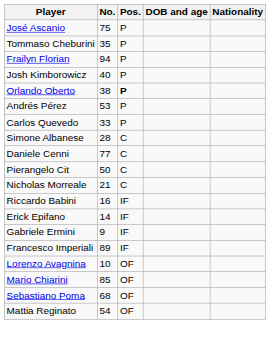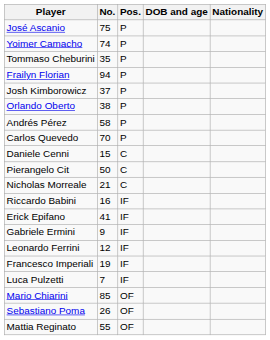 <table class="wikitable sortable">
 <tr>
 <th>Player</th>
 <th>No.</th>
 <th>Pos.</th>
 <th>DOB and age</th>
 <th>Nationality</th>
 </tr>
 <tr>
 <td><a href='#'>José Ascanio</a></td>
 <td>75</td>
+<td>P</td>
+<td></td>
+<td></td>
+</tr>
+<tr>
+<td><a href='#'>Yoimer Camacho</a></td>
+<td>74</td>
 <td>P</td>
 <td></td>
 <td></td>
 </tr>
 <tr>
 <td>Tommaso Cheburini</td>
 <td>35</td>
 <td>P</td>
 <td></td>
 <td></td>
 </tr>
 <tr>
 <td><a href='#'>Frailyn Florian</a></td>
 <td>94</td>
 <td>P</td>
 <td></td>
 <td></td>
 </tr>
 <tr>
 <td>Josh Kimborowicz</td>
-<td>40</td>
+<td>37</td>
 <td>P</td>
 <td></td>
 <td></td>
 </tr>
 <tr>
 <td><a href='#'>Orlando Oberto</a></td>
 <td>38</td>
-<td><strong>P</strong></td>
+<td>P</td>
 <td></td>
 <td></td>
 </tr>
 <tr>
 <td>Andrés Pérez</td>
-<td>53</td>
+<td>58</td>
 <td>P</td>
 <td></td>
 <td></td>
 </tr>
 <tr>
 <td>Carlos Quevedo</td>
-<td>33</td>
+<td>70</td>
 <td>P</td>
 <td></td>
 <td></td>
 </tr>
 <tr>
-<td>Simone Albanese</td>
-<td>28</td>
-<td>C</td>
-<td></td>
-<td></td>
-</tr>
-<tr>
 <td>Daniele Cenni</td>
-<td>77</td>
+<td>15</td>
 <td>C</td>
 <td></td>
 <td></td>
 </tr>
 <tr>
 <td>Pierangelo Cit</td>
 <td>50</td>
 <td>C</td>
 <td></td>
 <td></td>
 </tr>
 <tr>
 <td>Nicholas Morreale</td>
 <td>21</td>
 <td>C</td>
 <td></td>
 <td></td>
 </tr>
 <tr>
 <td>Riccardo Babini</td>
 <td>16</td>
 <td>IF</td>
 <td></td>
 <td></td>
 </tr>
 <tr>
 <td>Erick Epifano</td>
-<td>14</td>
+<td>41</td>
 <td>IF</td>
 <td></td>
 <td></td>
 </tr>
 <tr>
 <td>Gabriele Ermini</td>
 <td>9</td>
 <td>IF</td>
 <td></td>
 <td></td>
 </tr>
 <tr>
-<td>Francesco Imperiali</td>
-<td>89</td>
+<td>Leonardo Ferrini</td>
+<td>12</td>
 <td>IF</td>
 <td></td>
 <td></td>
 </tr>
 <tr>
-<td><a href='#'>Lorenzo Avagnina</a></td>
-<td>10</td>
-<td>OF</td>
+<td>Francesco Imperiali</td>
+<td>19</td>
+<td>IF</td>
+<td></td>
+<td></td>
+</tr>
+<tr>
+<td>Luca Pulzetti</td>
+<td>7</td>
+<td>IF</td>
 <td></td>
 <td></td>
 </tr>
 <tr>
 <td><a href='#'>Mario Chiarini</a></td>
 <td>85</td>
 <td>OF</td>
 <td></td>
 <td></td>
 </tr>
 <tr>
 <td><a href='#'>Sebastiano Poma</a></td>
-<td>68</td>
+<td>26</td>
 <td>OF</td>
 <td></td>
 <td></td>
 </tr>
 <tr>
 <td>Mattia Reginato</td>
-<td>54</td>
+<td>55</td>
 <td>OF</td>
 <td></td>
 <td></td>
 </tr>
 </table>
